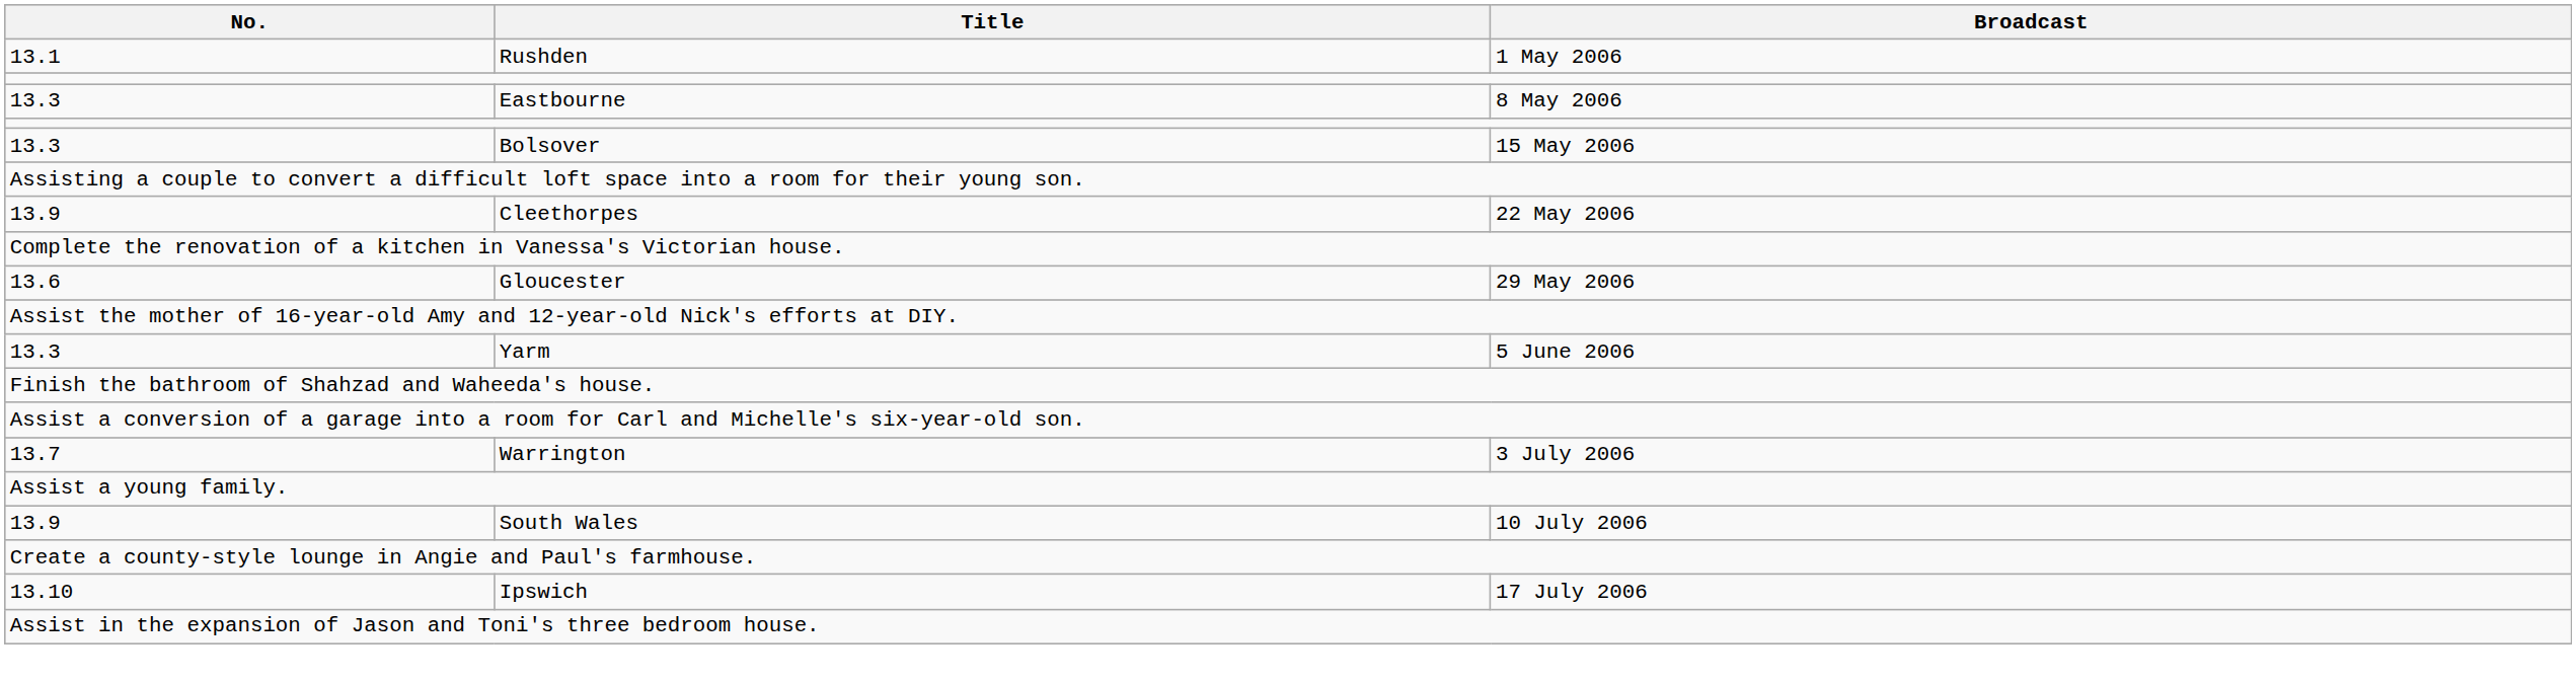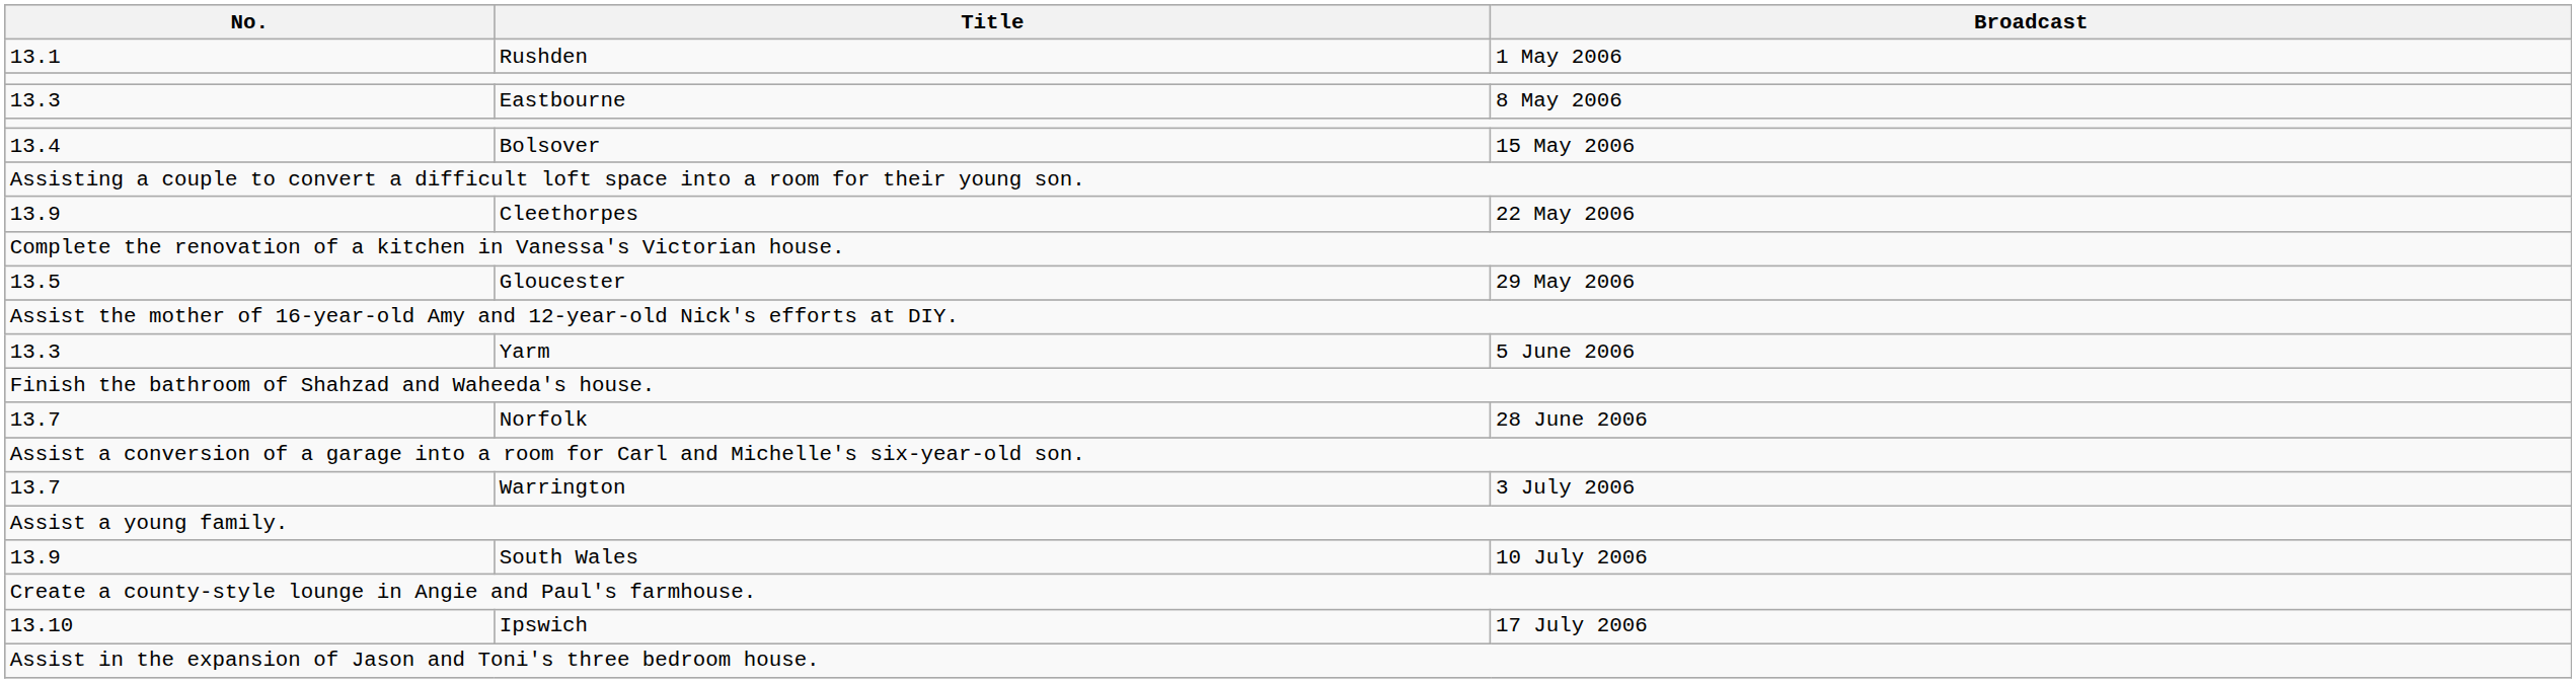 <table class="wikitable" style="width:100%;">
 <tr>
 <th>No.</th>
 <th>Title</th>
 <th>Broadcast</th>
 </tr>
 <tr>
 <td>13.1</td>
 <td>Rushden</td>
 <td>1 May 2006</td>
 </tr>
 <tr>
 <td colspan="3"></td>
 </tr>
 <tr>
 <td>13.3</td>
 <td>Eastbourne</td>
 <td>8 May 2006</td>
 </tr>
 <tr>
 <td colspan="3"></td>
 </tr>
 <tr>
-<td>13.3</td>
+<td>13.4</td>
 <td>Bolsover</td>
 <td>15 May 2006</td>
 </tr>
 <tr>
 <td colspan="3">Assisting a couple to convert a difficult loft space into a room for their young son.</td>
 </tr>
 <tr>
 <td>13.9</td>
 <td>Cleethorpes</td>
 <td>22 May 2006</td>
 </tr>
 <tr>
 <td colspan="3">Complete the renovation of a kitchen in Vanessa's Victorian house.</td>
 </tr>
 <tr>
-<td>13.6</td>
+<td>13.5</td>
 <td>Gloucester</td>
 <td>29 May 2006</td>
 </tr>
 <tr>
 <td colspan="3">Assist the mother of 16-year-old Amy and 12-year-old Nick's efforts at DIY.</td>
 </tr>
 <tr>
 <td>13.3</td>
 <td>Yarm</td>
 <td>5 June 2006</td>
 </tr>
 <tr>
 <td colspan="3">Finish the bathroom of Shahzad and Waheeda's house.</td>
+</tr>
+<tr>
+<td>13.7</td>
+<td>Norfolk</td>
+<td>28 June 2006</td>
 </tr>
 <tr>
 <td colspan="3">Assist a conversion of a garage into a room for Carl and Michelle's six-year-old son.</td>
 </tr>
 <tr>
 <td>13.7</td>
 <td>Warrington</td>
 <td>3 July 2006</td>
 </tr>
 <tr>
 <td colspan="3">Assist a young family.</td>
 </tr>
 <tr>
 <td>13.9</td>
 <td>South Wales</td>
 <td>10 July 2006</td>
 </tr>
 <tr>
 <td colspan="3">Create a county-style lounge in Angie and Paul's farmhouse.</td>
 </tr>
 <tr>
 <td>13.10</td>
 <td>Ipswich</td>
 <td>17 July 2006</td>
 </tr>
 <tr>
 <td colspan="3">Assist in the expansion of Jason and Toni's three bedroom house.</td>
 </tr>
 </table>
